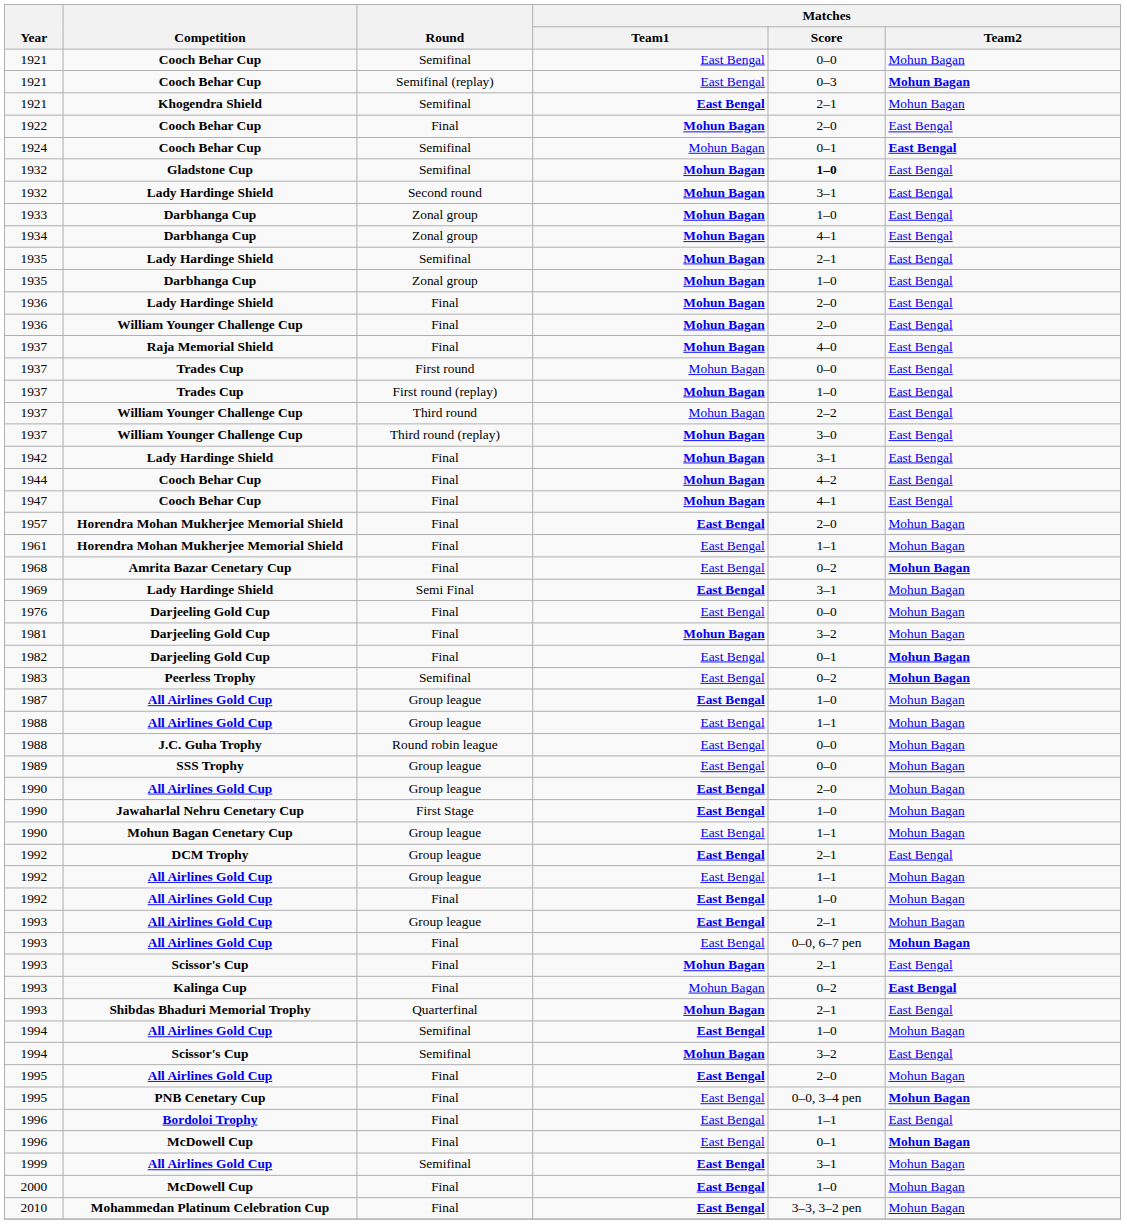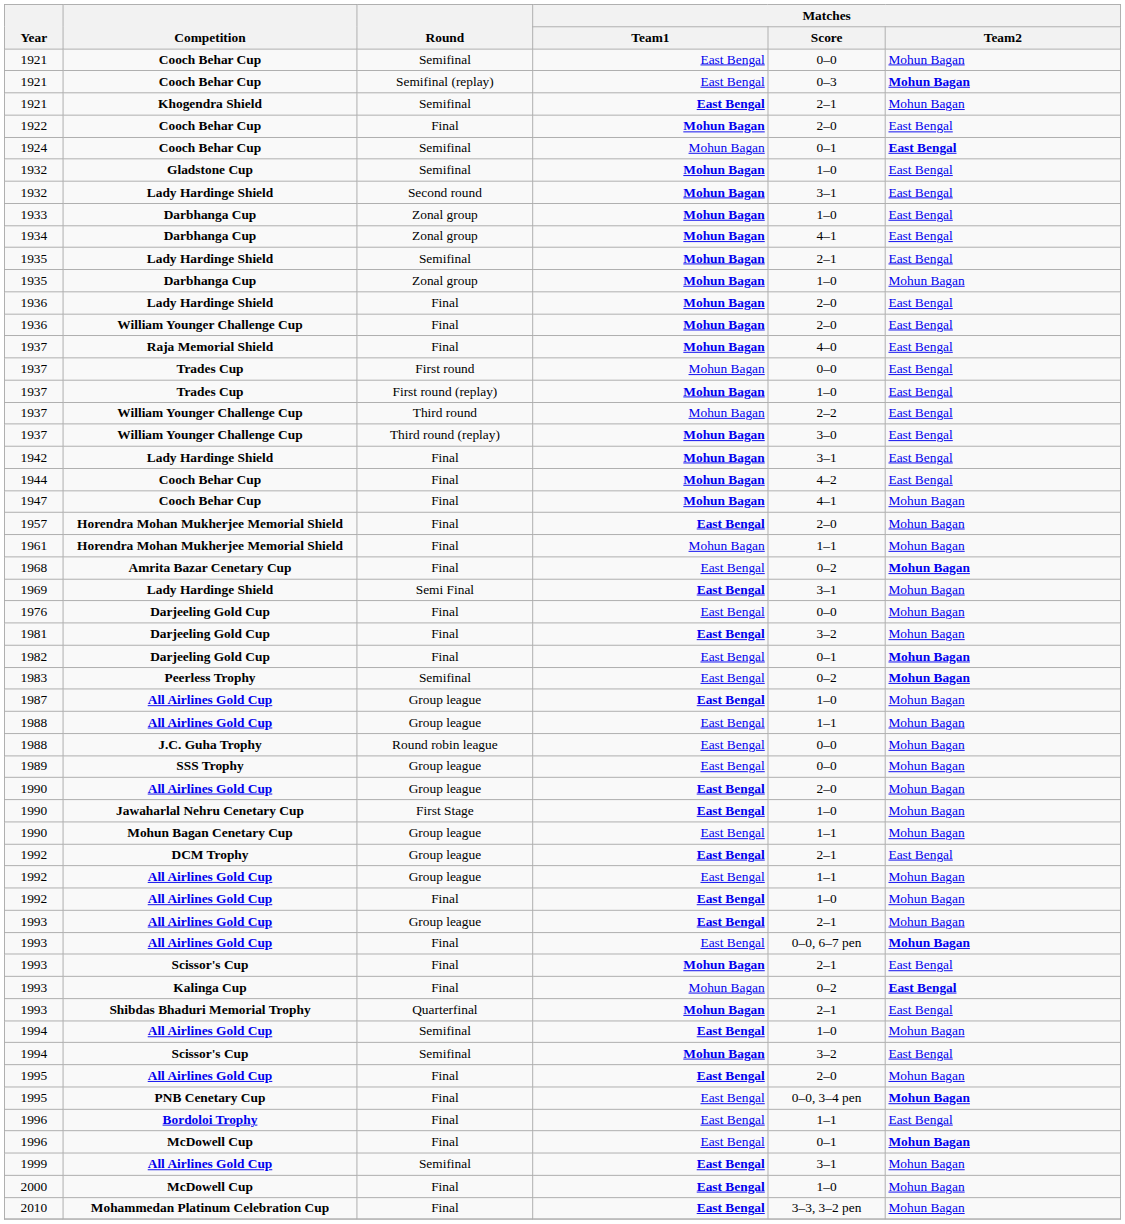 <table class="wikitable" style="font-size:90%; width:95%; text-align:center">
 <tr>
 <th rowspan="2" valign="bottom" width="5%">Year</th>
 <th rowspan="2" valign="bottom" width="25%">Competition</th>
 <th rowspan="2" valign="bottom" width="15%">Round</th>
 <th colspan="3" width="50%">Matches</th>
 </tr>
 <tr>
 <th width="20%">Team1</th>
 <th width="10%">Score</th>
 <th width="20%">Team2</th>
 </tr>
 <tr>
 <td>1921</td>
 <td><strong>Cooch Behar Cup</strong></td>
 <td>Semifinal</td>
 <td align="right"><a href='#'>East Bengal</a></td>
 <td align="center">0–0</td>
 <td align="left"><a href='#'>Mohun Bagan</a></td>
 </tr>
 <tr>
 <td>1921</td>
 <td><strong>Cooch Behar Cup</strong></td>
 <td>Semifinal (replay)</td>
 <td align="right"><a href='#'>East Bengal</a></td>
 <td align="center">0–3</td>
 <td align="left"><strong><a href='#'>Mohun Bagan</a></strong></td>
 </tr>
 <tr>
 <td>1921</td>
 <td><strong>Khogendra Shield</strong></td>
 <td>Semifinal</td>
 <td align="right"><strong><a href='#'>East Bengal</a></strong></td>
 <td align="center">2–1</td>
 <td align="left"><a href='#'>Mohun Bagan</a></td>
 </tr>
 <tr>
 <td>1922</td>
 <td><strong>Cooch Behar Cup</strong></td>
 <td>Final</td>
 <td align="right"><strong><a href='#'>Mohun Bagan</a></strong></td>
 <td align="center">2–0</td>
 <td align="left"><a href='#'>East Bengal</a></td>
 </tr>
 <tr>
 <td>1924</td>
 <td><strong>Cooch Behar Cup</strong></td>
 <td>Semifinal</td>
 <td align="right"><a href='#'>Mohun Bagan</a></td>
 <td align="center">0–1</td>
 <td align="left"><strong><a href='#'>East Bengal</a></strong></td>
 </tr>
 <tr>
 <td>1932</td>
 <td><strong>Gladstone Cup</strong></td>
 <td>Semifinal</td>
 <td align="right"><strong><a href='#'>Mohun Bagan</a></strong></td>
-<td align="center"><strong>1–0</strong></td>
+<td align="center">1–0</td>
 <td align="left"><a href='#'>East Bengal</a></td>
 </tr>
 <tr>
 <td>1932</td>
 <td><strong>Lady Hardinge Shield</strong></td>
 <td>Second round</td>
 <td align="right"><strong><a href='#'>Mohun Bagan</a></strong></td>
 <td align="center">3–1</td>
 <td align="left"><a href='#'>East Bengal</a></td>
 </tr>
 <tr>
 <td>1933</td>
 <td><strong>Darbhanga Cup</strong></td>
 <td>Zonal group</td>
 <td align="right"><strong><a href='#'>Mohun Bagan</a></strong></td>
 <td align="center">1–0</td>
 <td align="left"><a href='#'>East Bengal</a></td>
 </tr>
 <tr>
 <td>1934</td>
 <td><strong>Darbhanga Cup</strong></td>
 <td>Zonal group</td>
 <td align="right"><strong><a href='#'>Mohun Bagan</a></strong></td>
 <td align="center">4–1</td>
 <td align="left"><a href='#'>East Bengal</a></td>
 </tr>
 <tr>
 <td>1935</td>
 <td><strong>Lady Hardinge Shield</strong></td>
 <td>Semifinal</td>
 <td align="right"><strong><a href='#'>Mohun Bagan</a></strong></td>
 <td align="center">2–1</td>
 <td align="left"><a href='#'>East Bengal</a></td>
 </tr>
 <tr>
 <td>1935</td>
 <td><strong>Darbhanga Cup</strong></td>
 <td>Zonal group</td>
 <td align="right"><strong><a href='#'>Mohun Bagan</a></strong></td>
 <td align="center">1–0</td>
-<td align="left"><a href='#'>East Bengal</a></td>
+<td align="left"><a href='#'>Mohun Bagan</a></td>
 </tr>
 <tr>
 <td>1936</td>
 <td><strong>Lady Hardinge Shield</strong></td>
 <td>Final</td>
 <td align="right"><strong><a href='#'>Mohun Bagan</a></strong></td>
 <td align="center">2–0</td>
 <td align="left"><a href='#'>East Bengal</a></td>
 </tr>
 <tr>
 <td>1936</td>
 <td><strong> William Younger Challenge Cup</strong></td>
 <td>Final</td>
 <td align="right"><strong><a href='#'>Mohun Bagan</a></strong></td>
 <td align="center">2–0</td>
 <td align="left"><a href='#'>East Bengal</a></td>
 </tr>
 <tr>
 <td>1937</td>
 <td><strong>Raja Memorial Shield</strong></td>
 <td>Final</td>
 <td align="right"><strong><a href='#'>Mohun Bagan</a></strong></td>
 <td align="center">4–0</td>
 <td align="left"><a href='#'>East Bengal</a></td>
 </tr>
 <tr>
 <td>1937</td>
 <td><strong>Trades Cup</strong></td>
 <td>First round</td>
 <td align="right"><a href='#'>Mohun Bagan</a></td>
 <td align="center">0–0</td>
 <td align="left"><a href='#'>East Bengal</a></td>
 </tr>
 <tr>
 <td>1937</td>
 <td><strong>Trades Cup</strong></td>
 <td>First round (replay)</td>
 <td align="right"><strong><a href='#'>Mohun Bagan</a></strong></td>
 <td align="center">1–0</td>
 <td align="left"><a href='#'>East Bengal</a></td>
 </tr>
 <tr>
 <td>1937</td>
 <td><strong> William Younger Challenge Cup</strong></td>
 <td>Third round</td>
 <td align="right"><a href='#'>Mohun Bagan</a></td>
 <td align="center">2–2</td>
 <td align="left"><a href='#'>East Bengal</a></td>
 </tr>
 <tr>
 <td>1937</td>
 <td><strong> William Younger Challenge Cup</strong></td>
 <td>Third round (replay)</td>
 <td align="right"><strong><a href='#'>Mohun Bagan</a></strong></td>
 <td align="center">3–0</td>
 <td align="left"><a href='#'>East Bengal</a></td>
 </tr>
 <tr>
 <td>1942</td>
 <td><strong>Lady Hardinge Shield</strong></td>
 <td>Final</td>
 <td align="right"><strong><a href='#'>Mohun Bagan</a></strong></td>
 <td align="center">3–1</td>
 <td align="left"><a href='#'>East Bengal</a></td>
 </tr>
 <tr>
 <td>1944</td>
 <td><strong>Cooch Behar Cup</strong></td>
 <td>Final</td>
 <td align="right"><strong><a href='#'>Mohun Bagan</a></strong></td>
 <td align="center">4–2</td>
 <td align="left"><a href='#'>East Bengal</a></td>
 </tr>
 <tr>
 <td>1947</td>
 <td><strong>Cooch Behar Cup</strong></td>
 <td>Final</td>
 <td align="right"><strong><a href='#'>Mohun Bagan</a></strong></td>
 <td align="center">4–1</td>
-<td align="left"><a href='#'>East Bengal</a></td>
+<td align="left"><a href='#'>Mohun Bagan</a></td>
 </tr>
 <tr>
 <td>1957</td>
 <td><strong>Horendra Mohan Mukherjee Memorial Shield</strong></td>
 <td>Final</td>
 <td align="right"><strong><a href='#'>East Bengal</a></strong></td>
 <td align="center">2–0</td>
 <td align="left"><a href='#'>Mohun Bagan</a></td>
 </tr>
 <tr>
 <td>1961</td>
 <td><strong>Horendra Mohan Mukherjee Memorial Shield</strong></td>
 <td>Final</td>
-<td align="right"><a href='#'>East Bengal</a></td>
+<td align="right"><a href='#'>Mohun Bagan</a></td>
 <td align="center">1–1</td>
 <td align="left"><a href='#'>Mohun Bagan</a></td>
 </tr>
 <tr>
 <td>1968</td>
 <td><strong>Amrita Bazar Cenetary Cup</strong></td>
 <td>Final</td>
 <td align="right"><a href='#'>East Bengal</a></td>
 <td align="center">0–2</td>
 <td align="left"><strong><a href='#'>Mohun Bagan</a></strong></td>
 </tr>
 <tr>
 <td>1969</td>
 <td><strong>Lady Hardinge Shield</strong></td>
 <td>Semi Final</td>
 <td align="right"><strong><a href='#'>East Bengal</a></strong></td>
 <td align="center">3–1</td>
 <td align="left"><a href='#'>Mohun Bagan</a></td>
 </tr>
 <tr>
 <td>1976</td>
 <td><strong>Darjeeling Gold Cup</strong></td>
 <td>Final</td>
 <td align="right"><a href='#'>East Bengal</a></td>
 <td align="center">0–0</td>
 <td align="left"><a href='#'>Mohun Bagan</a></td>
 </tr>
 <tr>
 <td>1981</td>
 <td><strong>Darjeeling Gold Cup</strong></td>
 <td>Final</td>
-<td align="right"><strong><a href='#'>Mohun Bagan</a></strong></td>
+<td align="right"><strong><a href='#'>East Bengal</a></strong></td>
 <td align="center">3–2</td>
 <td align="left"><a href='#'>Mohun Bagan</a></td>
 </tr>
 <tr>
 <td>1982</td>
 <td><strong>Darjeeling Gold Cup</strong></td>
 <td>Final</td>
 <td align="right"><a href='#'>East Bengal</a></td>
 <td align="center">0–1</td>
 <td align="left"><strong><a href='#'>Mohun Bagan</a></strong></td>
 </tr>
 <tr>
 <td>1983</td>
 <td><strong>Peerless Trophy</strong></td>
 <td>Semifinal</td>
 <td align="right"><a href='#'>East Bengal</a></td>
 <td align="center">0–2</td>
 <td align="left"><strong><a href='#'>Mohun Bagan</a></strong></td>
 </tr>
 <tr>
 <td>1987</td>
 <td><strong><a href='#'>All Airlines Gold Cup</a></strong></td>
 <td>Group league</td>
 <td align="right"><strong><a href='#'>East Bengal</a></strong></td>
 <td align="center">1–0</td>
 <td align="left"><a href='#'>Mohun Bagan</a></td>
 </tr>
 <tr>
 <td>1988</td>
 <td><strong><a href='#'>All Airlines Gold Cup</a></strong></td>
 <td>Group league</td>
 <td align="right"><a href='#'>East Bengal</a></td>
 <td align="center">1–1</td>
 <td align="left"><a href='#'>Mohun Bagan</a></td>
 </tr>
 <tr>
 <td>1988</td>
 <td><strong>J.C. Guha Trophy</strong></td>
 <td>Round robin league</td>
 <td align="right"><a href='#'>East Bengal</a></td>
 <td align="center">0–0</td>
 <td align="left"><a href='#'>Mohun Bagan</a></td>
 </tr>
 <tr>
 <td>1989</td>
 <td><strong>SSS Trophy</strong></td>
 <td>Group league</td>
 <td align="right"><a href='#'>East Bengal</a></td>
 <td align="center">0–0</td>
 <td align="left"><a href='#'>Mohun Bagan</a></td>
 </tr>
 <tr>
 <td>1990</td>
 <td><strong><a href='#'>All Airlines Gold Cup</a></strong></td>
 <td>Group league</td>
 <td align="right"><strong><a href='#'>East Bengal</a></strong></td>
 <td align="center">2–0</td>
 <td align="left"><a href='#'>Mohun Bagan</a></td>
 </tr>
 <tr>
 <td>1990</td>
 <td><strong>Jawaharlal Nehru Cenetary Cup</strong></td>
 <td>First Stage</td>
 <td align="right"><strong><a href='#'>East Bengal</a></strong></td>
 <td align="center">1–0</td>
 <td align="left"><a href='#'>Mohun Bagan</a></td>
 </tr>
 <tr>
 <td>1990</td>
 <td><strong>Mohun Bagan Cenetary Cup</strong></td>
 <td>Group league</td>
 <td align="right"><a href='#'>East Bengal</a></td>
 <td align="center">1–1</td>
 <td align="left"><a href='#'>Mohun Bagan</a></td>
 </tr>
 <tr>
 <td>1992</td>
 <td><strong>DCM Trophy</strong></td>
 <td>Group league</td>
 <td align="right"><strong><a href='#'>East Bengal</a></strong></td>
 <td align="center">2–1</td>
 <td align="left"><a href='#'>East Bengal</a></td>
 </tr>
 <tr>
 <td>1992</td>
 <td><strong><a href='#'>All Airlines Gold Cup</a></strong></td>
 <td>Group league</td>
 <td align="right"><a href='#'>East Bengal</a></td>
 <td align="center">1–1</td>
 <td align="left"><a href='#'>Mohun Bagan</a></td>
 </tr>
 <tr>
 <td>1992</td>
 <td><strong><a href='#'>All Airlines Gold Cup</a></strong></td>
 <td>Final</td>
 <td align="right"><strong><a href='#'>East Bengal</a></strong></td>
 <td align="center">1–0</td>
 <td align="left"><a href='#'>Mohun Bagan</a></td>
 </tr>
 <tr>
 <td>1993</td>
 <td><strong><a href='#'>All Airlines Gold Cup</a></strong></td>
 <td>Group league</td>
 <td align="right"><strong><a href='#'>East Bengal</a></strong></td>
 <td align="center">2–1</td>
 <td align="left"><a href='#'>Mohun Bagan</a></td>
 </tr>
 <tr>
 <td>1993</td>
 <td><strong><a href='#'>All Airlines Gold Cup</a></strong></td>
 <td>Final</td>
 <td align="right"><a href='#'>East Bengal</a></td>
 <td align="center">0–0, 6–7 pen</td>
 <td align="left"><strong><a href='#'>Mohun Bagan</a></strong></td>
 </tr>
 <tr>
 <td>1993</td>
 <td><strong>Scissor's Cup</strong></td>
 <td>Final</td>
 <td align="right"><strong><a href='#'>Mohun Bagan</a></strong></td>
 <td align="center">2–1</td>
 <td align="left"><a href='#'>East Bengal</a></td>
 </tr>
 <tr>
 <td>1993</td>
 <td><strong>Kalinga Cup</strong></td>
 <td>Final</td>
 <td align="right"><a href='#'>Mohun Bagan</a></td>
 <td align="center">0–2</td>
 <td align="left"><strong><a href='#'>East Bengal</a></strong></td>
 </tr>
 <tr>
 <td>1993</td>
 <td><strong>Shibdas Bhaduri Memorial Trophy</strong></td>
 <td>Quarterfinal</td>
 <td align="right"><strong><a href='#'>Mohun Bagan</a></strong></td>
 <td align="center">2–1</td>
 <td align="left"><a href='#'>East Bengal</a></td>
 </tr>
 <tr>
 <td>1994</td>
 <td><strong><a href='#'>All Airlines Gold Cup</a></strong></td>
 <td>Semifinal</td>
 <td align="right"><strong><a href='#'>East Bengal</a></strong></td>
 <td align="center">1–0</td>
 <td align="left"><a href='#'>Mohun Bagan</a></td>
 </tr>
 <tr>
 <td>1994</td>
 <td><strong>Scissor's Cup</strong></td>
 <td>Semifinal</td>
 <td align="right"><strong><a href='#'>Mohun Bagan</a></strong></td>
 <td align="center">3–2</td>
 <td align="left"><a href='#'>East Bengal</a></td>
 </tr>
 <tr>
 <td>1995</td>
 <td><strong><a href='#'>All Airlines Gold Cup</a></strong></td>
 <td>Final</td>
 <td align="right"><strong><a href='#'>East Bengal</a></strong></td>
 <td align="center">2–0</td>
 <td align="left"><a href='#'>Mohun Bagan</a></td>
 </tr>
 <tr>
 <td>1995</td>
 <td><strong>PNB Cenetary Cup</strong></td>
 <td>Final</td>
 <td align="right"><a href='#'>East Bengal</a></td>
 <td align="center">0–0, 3–4 pen</td>
 <td align="left"><strong><a href='#'>Mohun Bagan</a></strong></td>
 </tr>
 <tr>
 <td>1996</td>
 <td><strong><a href='#'>Bordoloi Trophy</a></strong></td>
 <td>Final</td>
 <td align="right"><a href='#'>East Bengal</a></td>
 <td align="center">1–1</td>
 <td align="left"><a href='#'>East Bengal</a></td>
 </tr>
 <tr>
 <td>1996</td>
 <td><strong>McDowell Cup</strong></td>
 <td>Final</td>
 <td align="right"><a href='#'>East Bengal</a></td>
 <td align="center">0–1</td>
 <td align="left"><strong><a href='#'>Mohun Bagan</a></strong></td>
 </tr>
 <tr>
 <td>1999</td>
 <td><strong><a href='#'>All Airlines Gold Cup</a></strong></td>
 <td>Semifinal</td>
 <td align="right"><strong><a href='#'>East Bengal</a></strong></td>
 <td align="center">3–1</td>
 <td align="left"><a href='#'>Mohun Bagan</a></td>
 </tr>
 <tr>
 <td>2000</td>
 <td><strong>McDowell Cup</strong></td>
 <td>Final</td>
 <td align="right"><strong><a href='#'>East Bengal</a></strong></td>
 <td align="center">1–0</td>
 <td align="left"><a href='#'>Mohun Bagan</a></td>
 </tr>
 <tr>
 <td>2010</td>
 <td><strong>Mohammedan Platinum Celebration Cup</strong></td>
 <td>Final</td>
 <td align="right"><strong><a href='#'>East Bengal</a></strong></td>
 <td align="center">3–3, 3–2 pen</td>
 <td align="left"><a href='#'>Mohun Bagan</a></td>
 </tr>
 <tr>
 </tr>
 </table>
